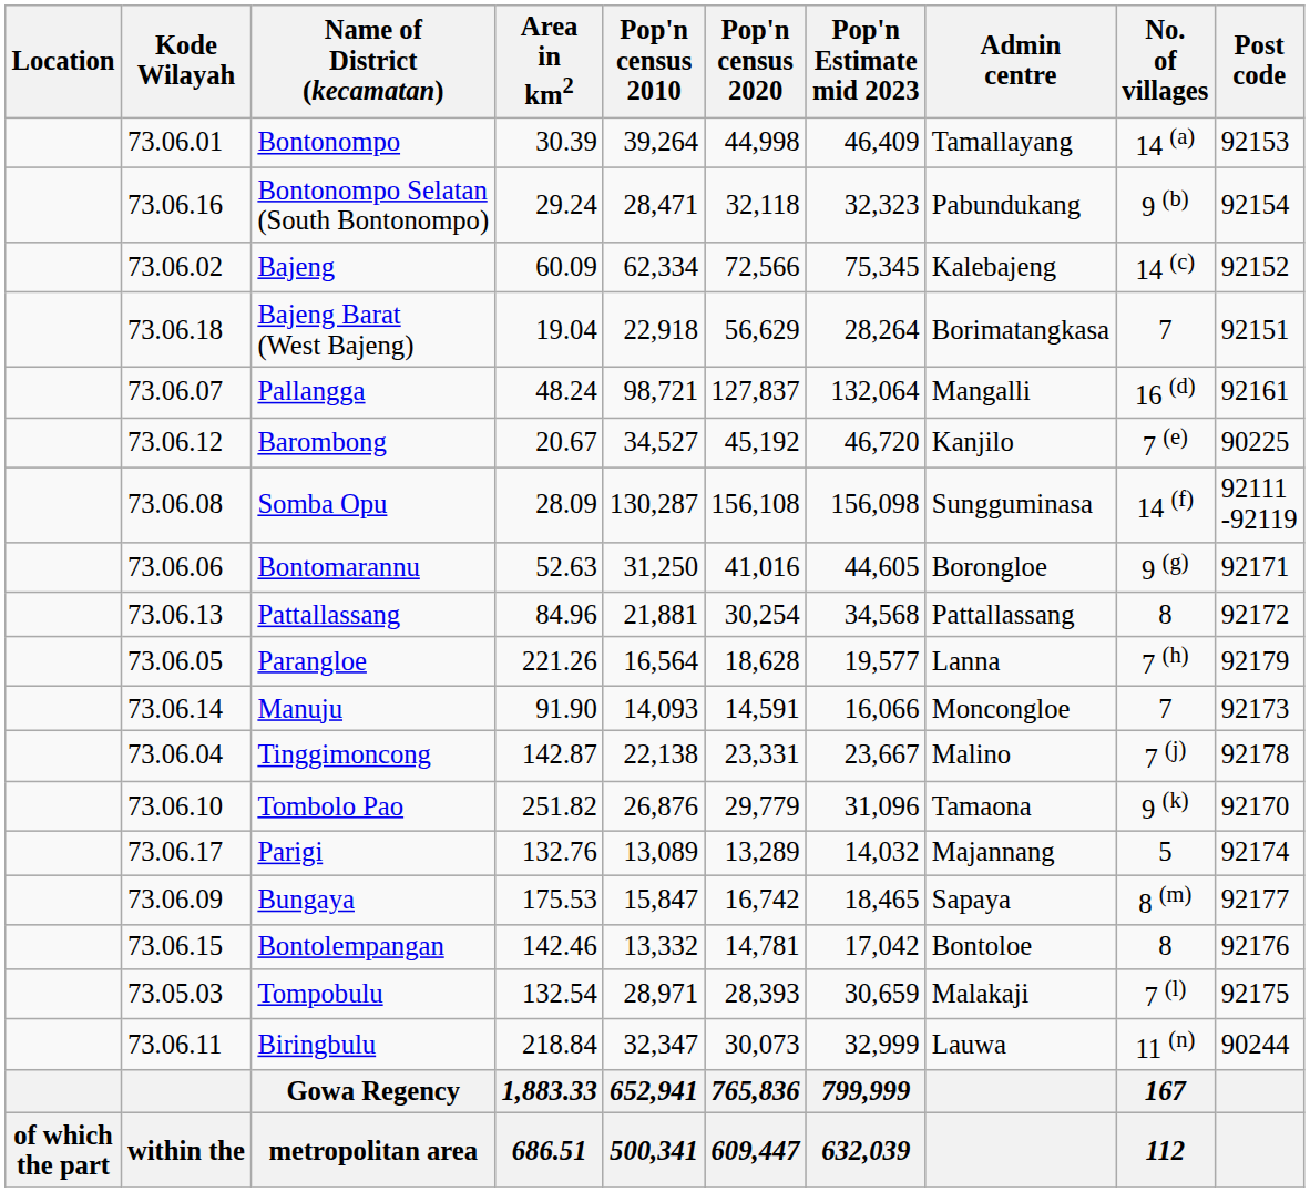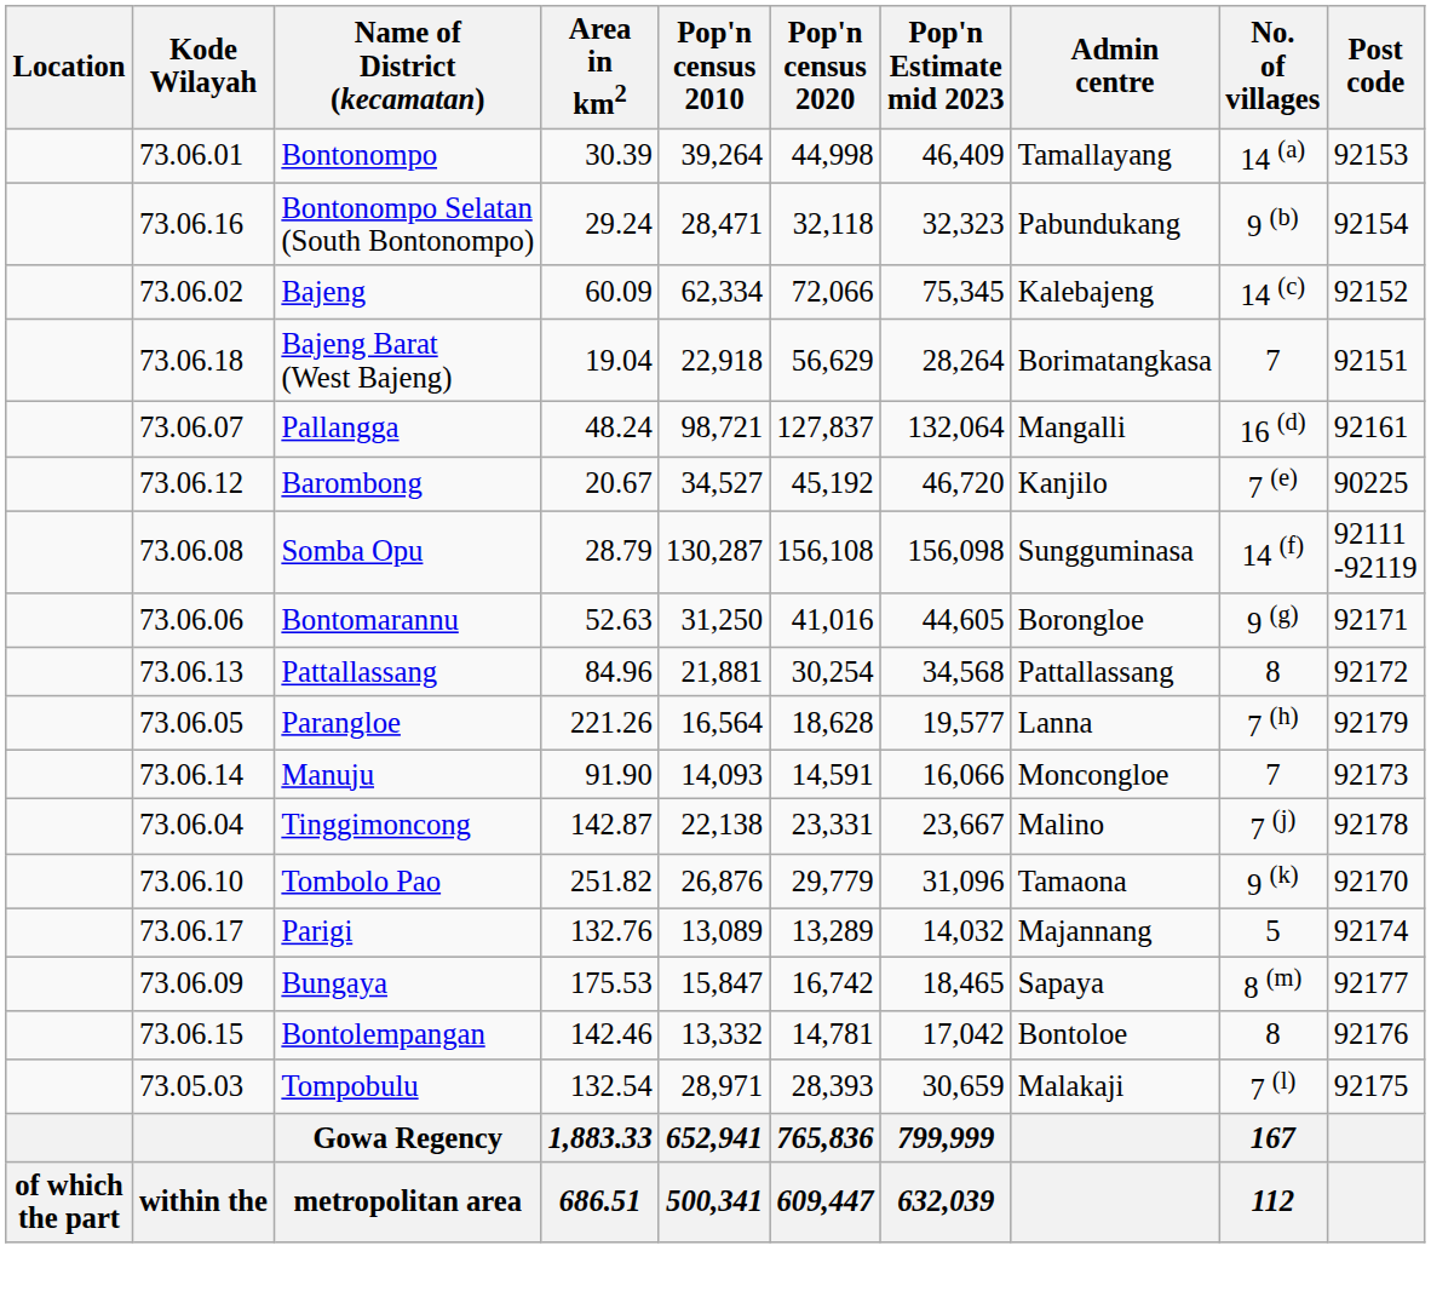 <table class="sortable wikitable">
 <tr>
 <th>Location</th>
 <th>Kode <br>Wilayah</th>
 <th>Name of<br>District<br>(<em>kecamatan</em>)</th>
 <th>Area <br>in <br>km<sup>2</sup></th>
 <th>Pop'n<br>census<br>2010</th>
 <th>Pop'n<br>census<br>2020</th>
 <th>Pop'n<br>Estimate<br>mid 2023</th>
 <th>Admin<br>centre</th>
 <th>No. <br>of <br>villages</th>
 <th>Post<br>code</th>
 </tr>
 <tr>
 <td></td>
 <td>73.06.01</td>
 <td><a href='#'>Bontonompo</a></td>
 <td align="right">30.39</td>
 <td align="right">39,264</td>
 <td align="right">44,998</td>
 <td align="right">46,409</td>
 <td>Tamallayang</td>
 <td align="center">14 <sup>(a)</sup></td>
 <td>92153</td>
 </tr>
 <tr>
 <td></td>
 <td>73.06.16</td>
 <td><a href='#'>Bontonompo Selatan</a> <br>(South Bontonompo)</td>
 <td align="right">29.24</td>
 <td align="right">28,471</td>
 <td align="right">32,118</td>
 <td align="right">32,323</td>
 <td>Pabundukang</td>
 <td align="center">9 <sup>(b)</sup></td>
 <td>92154</td>
 </tr>
 <tr>
 <td></td>
 <td>73.06.02</td>
 <td><a href='#'>Bajeng</a></td>
 <td align="right">60.09</td>
 <td align="right">62,334</td>
-<td align="right">72,566</td>
+<td align="right">72,066</td>
 <td align="right">75,345</td>
 <td>Kalebajeng</td>
 <td align="center">14 <sup>(c)</sup></td>
 <td>92152</td>
 </tr>
 <tr>
 <td></td>
 <td>73.06.18</td>
 <td><a href='#'>Bajeng Barat</a> <br>(West Bajeng)</td>
 <td align="right">19.04</td>
 <td align="right">22,918</td>
 <td align="right">56,629</td>
 <td align="right">28,264</td>
 <td>Borimatangkasa</td>
 <td align="center">7</td>
 <td>92151</td>
 </tr>
 <tr>
 <td></td>
 <td>73.06.07</td>
 <td><a href='#'>Pallangga</a></td>
 <td align="right">48.24</td>
 <td align="right">98,721</td>
 <td align="right">127,837</td>
 <td align="right">132,064</td>
 <td>Mangalli</td>
 <td align="center">16 <sup>(d)</sup></td>
 <td>92161</td>
 </tr>
 <tr>
 <td></td>
 <td>73.06.12</td>
 <td><a href='#'>Barombong</a></td>
 <td align="right">20.67</td>
 <td align="right">34,527</td>
 <td align="right">45,192</td>
 <td align="right">46,720</td>
 <td>Kanjilo</td>
 <td align="center">7 <sup>(e)</sup></td>
 <td>90225</td>
 </tr>
 <tr>
 <td></td>
 <td>73.06.08</td>
 <td><a href='#'>Somba Opu</a></td>
-<td align="right">28.09</td>
+<td align="right">28.79</td>
 <td align="right">130,287</td>
 <td align="right">156,108</td>
 <td align="right">156,098</td>
 <td>Sungguminasa</td>
 <td align="center">14 <sup>(f)</sup></td>
 <td>92111<br>-92119</td>
 </tr>
 <tr>
 <td></td>
 <td>73.06.06</td>
 <td><a href='#'>Bontomarannu</a></td>
 <td align="right">52.63</td>
 <td align="right">31,250</td>
 <td align="right">41,016</td>
 <td align="right">44,605</td>
 <td>Borongloe</td>
 <td align="center">9 <sup>(g)</sup></td>
 <td>92171</td>
 </tr>
 <tr>
 <td></td>
 <td>73.06.13</td>
 <td><a href='#'>Pattallassang</a></td>
 <td align="right">84.96</td>
 <td align="right">21,881</td>
 <td align="right">30,254</td>
 <td align="right">34,568</td>
 <td>Pattallassang</td>
 <td align="center">8</td>
 <td>92172</td>
 </tr>
 <tr>
 <td></td>
 <td>73.06.05</td>
 <td><a href='#'>Parangloe</a></td>
 <td align="right">221.26</td>
 <td align="right">16,564</td>
 <td align="right">18,628</td>
 <td align="right">19,577</td>
 <td>Lanna</td>
 <td align="center">7 <sup>(h)</sup></td>
 <td>92179</td>
 </tr>
 <tr>
 <td></td>
 <td>73.06.14</td>
 <td><a href='#'>Manuju</a></td>
 <td align="right">91.90</td>
 <td align="right">14,093</td>
 <td align="right">14,591</td>
 <td align="right">16,066</td>
 <td>Moncongloe</td>
 <td align="center">7</td>
 <td>92173</td>
 </tr>
 <tr>
 <td></td>
 <td>73.06.04</td>
 <td><a href='#'>Tinggimoncong</a></td>
 <td align="right">142.87</td>
 <td align="right">22,138</td>
 <td align="right">23,331</td>
 <td align="right">23,667</td>
 <td>Malino</td>
 <td align="center">7 <sup>(j)</sup></td>
 <td>92178</td>
 </tr>
 <tr>
 <td></td>
 <td>73.06.10</td>
 <td><a href='#'>Tombolo Pao</a></td>
 <td align="right">251.82</td>
 <td align="right">26,876</td>
 <td align="right">29,779</td>
 <td align="right">31,096</td>
 <td>Tamaona</td>
 <td align="center">9 <sup>(k)</sup></td>
 <td>92170</td>
 </tr>
 <tr>
 <td></td>
 <td>73.06.17</td>
 <td><a href='#'>Parigi</a></td>
 <td align="right">132.76</td>
 <td align="right">13,089</td>
 <td align="right">13,289</td>
 <td align="right">14,032</td>
 <td>Majannang</td>
 <td align="center">5</td>
 <td>92174</td>
 </tr>
 <tr>
 <td></td>
 <td>73.06.09</td>
 <td><a href='#'>Bungaya</a></td>
 <td align="right">175.53</td>
 <td align="right">15,847</td>
 <td align="right">16,742</td>
 <td align="right">18,465</td>
 <td>Sapaya</td>
 <td align="center">8 <sup>(m)</sup></td>
 <td>92177</td>
 </tr>
 <tr>
 <td></td>
 <td>73.06.15</td>
 <td><a href='#'>Bontolempangan</a></td>
 <td align="right">142.46</td>
 <td align="right">13,332</td>
 <td align="right">14,781</td>
 <td align="right">17,042</td>
 <td>Bontoloe</td>
 <td align="center">8</td>
 <td>92176</td>
 </tr>
 <tr>
 <td></td>
 <td>73.05.03</td>
 <td><a href='#'>Tompobulu</a></td>
 <td align="right">132.54</td>
 <td align="right">28,971</td>
 <td align="right">28,393</td>
 <td align="right">30,659</td>
 <td>Malakaji</td>
 <td align="center">7 <sup>(l)</sup></td>
 <td>92175</td>
 </tr>
 <tr>
-<td></td>
-<td>73.06.11</td>
-<td><a href='#'>Biringbulu</a></td>
-<td align="right">218.84</td>
-<td align="right">32,347</td>
-<td align="right">30,073</td>
-<td align="right">32,999</td>
-<td>Lauwa</td>
-<td align="center">11 <sup>(n)</sup></td>
-<td>90244</td>
-</tr>
-<tr>
 <th></th>
 <th></th>
 <th>Gowa Regency</th>
 <th align="right"><em>1,883.33</em></th>
 <th align="right"><em>652,941</em></th>
 <th align="right"><em>765,836</em></th>
 <th align="right"><em>799,999</em></th>
 <th></th>
 <th align="center"><em>167</em></th>
 <th></th>
 </tr>
 <tr>
 <th>of which<br> the part</th>
 <th>within the</th>
 <th>metropolitan area</th>
 <th align="right"><em>686.51</em></th>
 <th align="right"><em>500,341</em></th>
 <th align="right"><em>609,447</em></th>
 <th align="right"><em>632,039</em></th>
 <th></th>
 <th align="center"><em>112</em></th>
 <th></th>
 </tr>
 </table>
